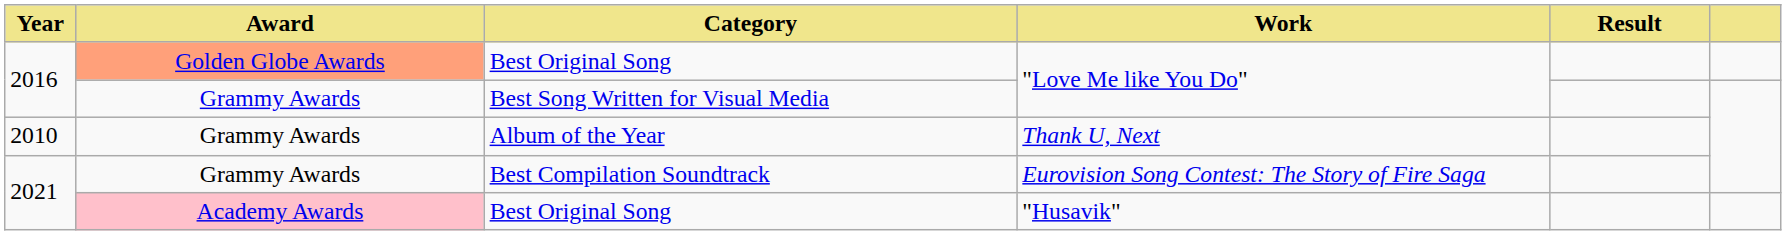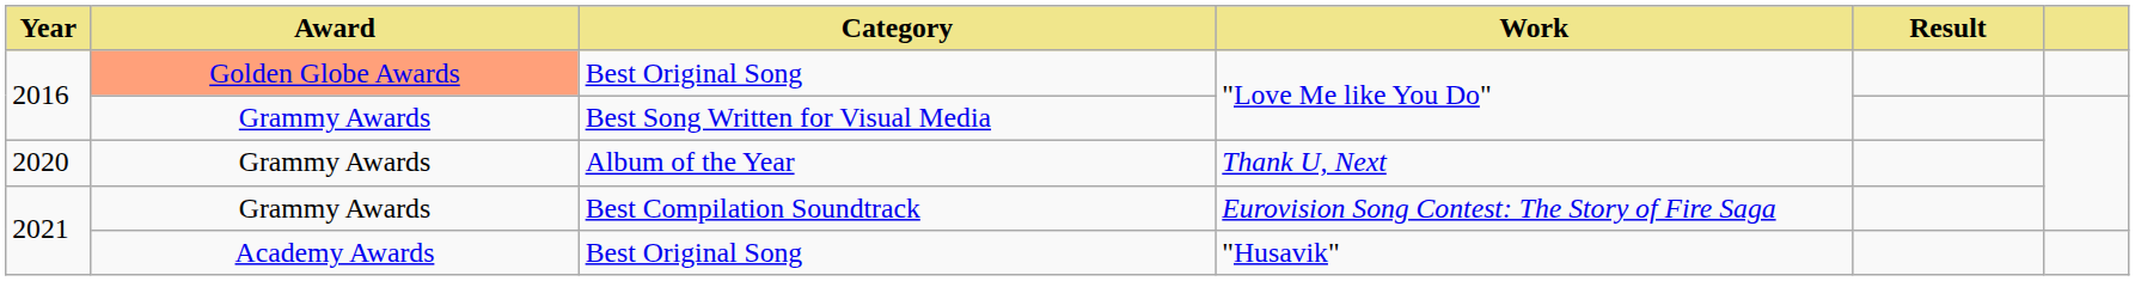 <table class="wikitable" width="95%">
 <tr>
 <th style="background:#F0E68C" width="4%">Year</th>
 <th style="background:#F0E68C" width="23%">Award</th>
 <th style="background:#F0E68C" width="30%">Category</th>
 <th style="background:#F0E68C" width="30%">Work</th>
 <th style="background:#F0E68C" width="9%">Result</th>
 <th style="background:#F0E68C" width="4%"></th>
 </tr>
 <tr>
 <td rowspan=2>2016</td>
 <td style="background: lightsalmon; text-align:center;"><a href='#'>Golden Globe Awards</a></td>
 <td><a href='#'>Best Original Song</a></td>
 <td rowspan=2>"<a href='#'>Love Me like You Do</a>"</td>
 <td></td>
 <td style="text-align:center;"></td>
 </tr>
 <tr>
 <td style="text-align:center;"><a href='#'>Grammy Awards</a></td>
 <td><a href='#'>Best Song Written for Visual Media</a></td>
 <td></td>
 <td style="text-align:center;" rowspan=3></td>
 </tr>
 <tr>
-<td>2010</td>
+<td>2020</td>
 <td style="text-align:center;">Grammy Awards</td>
 <td><a href='#'>Album of the Year</a></td>
 <td><em><a href='#'>Thank U, Next</a></em></td>
 <td></td>
 </tr>
 <tr>
 <td rowspan=2>2021</td>
 <td style="text-align:center;">Grammy Awards</td>
 <td><a href='#'>Best Compilation Soundtrack</a></td>
 <td><em><a href='#'>Eurovision Song Contest: The Story of Fire Saga</a></em></td>
 <td></td>
 </tr>
 <tr>
-<td style="background: pink; text-align:center;"><a href='#'>Academy Awards</a></td>
+<td style="text-align:center;"><a href='#'>Academy Awards</a></td>
 <td><a href='#'>Best Original Song</a></td>
 <td>"<a href='#'>Husavik</a>"</td>
 <td></td>
 <td style="text-align:center;"></td>
 </tr>
 </table>
